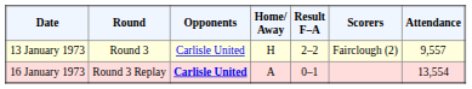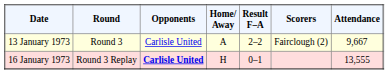 <table border="2" cellpadding="4" style="border-collapse:collapse; text-align:center; font-size:smaller;">
 <tr style="background:#f0f6ff;">
 <th><strong>Date</strong></th>
 <th><strong>Round</strong></th>
 <th><strong>Opponents</strong></th>
 <th><strong>Home/<br>Away</strong></th>
 <th><strong>Result<br>F–A</strong></th>
 <th><strong>Scorers</strong></th>
 <th><strong>Attendance</strong></th>
 </tr>
 <tr bgcolor="#ffffdd">
 <td>13 January 1973</td>
 <td>Round 3</td>
 <td><a href='#'>Carlisle United</a></td>
-<td>H</td>
+<td>A</td>
 <td>2–2</td>
 <td>Fairclough (2)</td>
-<td>9,557</td>
+<td>9,667</td>
 </tr>
 <tr bgcolor="#ffdddd">
 <td>16 January 1973</td>
 <td>Round 3 Replay</td>
 <td><strong><a href='#'>Carlisle United</a></strong></td>
-<td>A</td>
+<td>H</td>
 <td>0–1</td>
 <td></td>
-<td>13,554</td>
+<td>13,555</td>
 </tr>
 </table>
